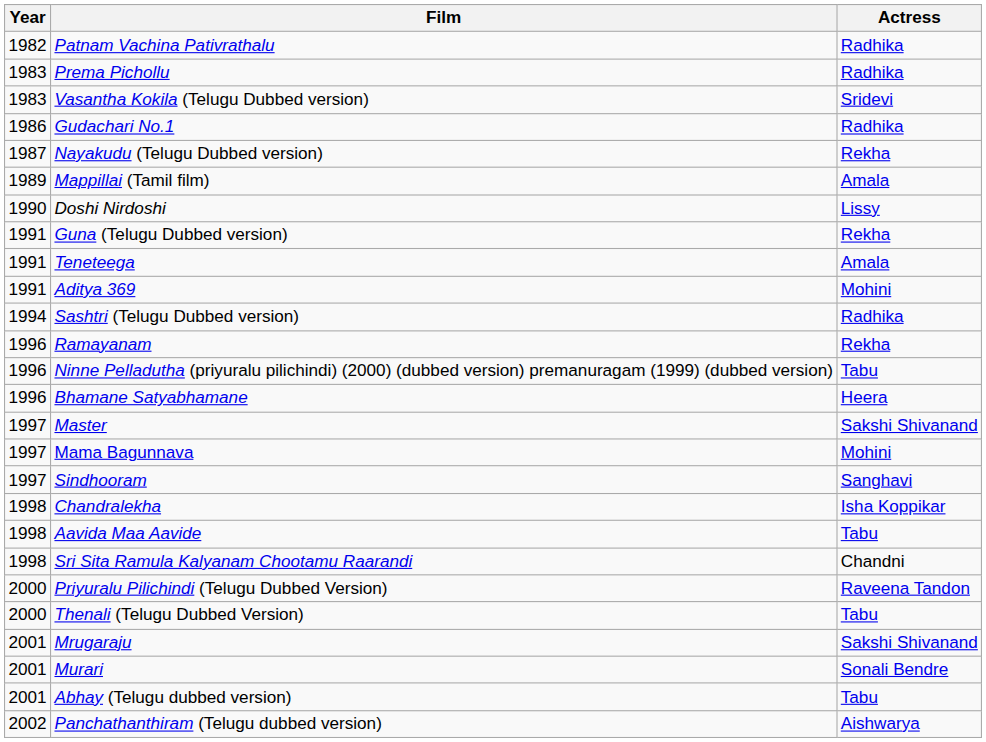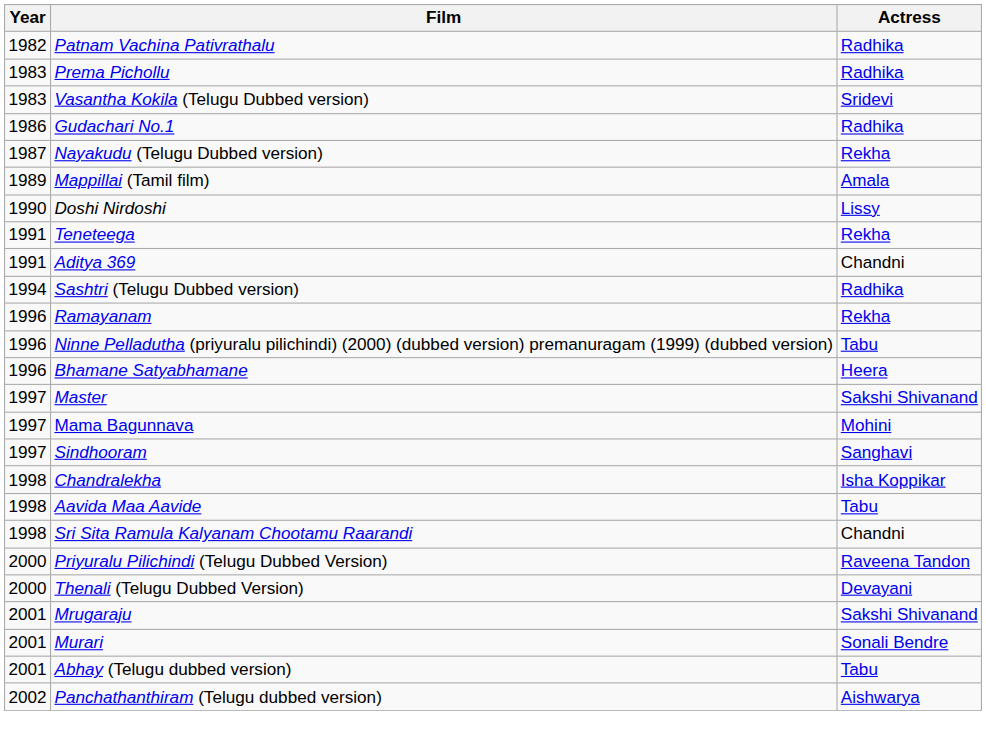 <table class="wikitable sortable">
 <tr>
 <th>Year</th>
 <th>Film</th>
 <th>Actress</th>
 </tr>
 <tr>
 <td>1982</td>
 <td><em><a href='#'>Patnam Vachina Pativrathalu</a></em></td>
 <td><a href='#'>Radhika</a></td>
 </tr>
 <tr>
 <td>1983</td>
 <td><em><a href='#'>Prema Pichollu</a></em></td>
 <td><a href='#'>Radhika</a></td>
 </tr>
 <tr>
 <td>1983</td>
 <td><em><a href='#'>Vasantha Kokila</a></em> (Telugu Dubbed version)</td>
 <td><a href='#'>Sridevi</a></td>
 </tr>
 <tr>
 <td>1986</td>
 <td><em><a href='#'>Gudachari No.1</a></em></td>
 <td><a href='#'>Radhika</a></td>
 </tr>
 <tr>
 <td>1987</td>
 <td><em><a href='#'>Nayakudu</a></em> (Telugu Dubbed version)</td>
 <td><a href='#'>Rekha</a></td>
 </tr>
 <tr>
 <td>1989</td>
 <td><em><a href='#'>Mappillai</a></em>  (Tamil film)</td>
 <td><a href='#'>Amala</a></td>
 </tr>
 <tr>
 <td>1990</td>
 <td><em>Doshi Nirdoshi</em></td>
 <td><a href='#'>Lissy</a></td>
 </tr>
 <tr>
 <td>1991</td>
-<td><em><a href='#'>Guna</a></em> (Telugu Dubbed version)</td>
+<td><em><a href='#'>Teneteega</a></em></td>
 <td><a href='#'>Rekha</a></td>
 </tr>
 <tr>
 <td>1991</td>
-<td><em><a href='#'>Teneteega</a></em></td>
-<td><a href='#'>Amala</a></td>
-</tr>
-<tr>
-<td>1991</td>
 <td><em><a href='#'>Aditya 369</a></em></td>
-<td><a href='#'>Mohini</a></td>
+<td>Chandni</td>
 </tr>
 <tr>
 <td>1994</td>
 <td><em><a href='#'>Sashtri</a></em> (Telugu Dubbed version)</td>
 <td><a href='#'>Radhika</a></td>
 </tr>
 <tr>
 <td>1996</td>
 <td><em><a href='#'>Ramayanam</a></em></td>
 <td><a href='#'>Rekha</a></td>
 </tr>
 <tr>
 <td>1996</td>
 <td><em><a href='#'>Ninne Pelladutha</a></em> (priyuralu pilichindi) (2000) (dubbed version) premanuragam (1999) (dubbed version)</td>
 <td><a href='#'>Tabu</a></td>
 </tr>
 <tr>
 <td>1996</td>
 <td><em><a href='#'>Bhamane Satyabhamane</a></em></td>
 <td><a href='#'>Heera</a></td>
 </tr>
 <tr>
 <td>1997</td>
 <td><em><a href='#'>Master</a></em></td>
 <td><a href='#'>Sakshi Shivanand</a></td>
 </tr>
 <tr>
 <td>1997</td>
 <td><a href='#'>Mama Bagunnava</a></td>
 <td><a href='#'>Mohini</a></td>
 </tr>
 <tr>
 <td>1997</td>
 <td><em><a href='#'>Sindhooram</a></em></td>
 <td><a href='#'>Sanghavi</a></td>
 </tr>
 <tr>
 <td>1998</td>
 <td><em><a href='#'>Chandralekha</a></em></td>
 <td><a href='#'>Isha Koppikar</a></td>
 </tr>
 <tr>
 <td>1998</td>
 <td><em><a href='#'>Aavida Maa Aavide</a></em></td>
 <td><a href='#'>Tabu</a></td>
 </tr>
 <tr>
 <td>1998</td>
 <td><em><a href='#'>Sri Sita Ramula Kalyanam Chootamu Raarandi</a></em></td>
 <td>Chandni</td>
 </tr>
 <tr>
 <td>2000</td>
 <td><em><a href='#'>Priyuralu Pilichindi</a></em> (Telugu Dubbed Version)</td>
 <td><a href='#'>Raveena Tandon</a></td>
 </tr>
 <tr>
 <td>2000</td>
 <td><em><a href='#'>Thenali</a></em> (Telugu Dubbed Version)</td>
-<td><a href='#'>Tabu</a></td>
+<td><a href='#'>Devayani</a></td>
 </tr>
 <tr>
 <td>2001</td>
 <td><em><a href='#'>Mrugaraju</a></em></td>
 <td><a href='#'>Sakshi Shivanand</a></td>
 </tr>
 <tr>
 <td>2001</td>
 <td><em><a href='#'>Murari</a></em></td>
 <td><a href='#'>Sonali Bendre</a></td>
 </tr>
 <tr>
 <td>2001</td>
 <td><em><a href='#'>Abhay</a></em> (Telugu dubbed version)</td>
 <td><a href='#'>Tabu</a></td>
 </tr>
 <tr>
 <td>2002</td>
 <td><em><a href='#'>Panchathanthiram</a></em> (Telugu dubbed version)</td>
 <td><a href='#'>Aishwarya</a></td>
 </tr>
 </table>
